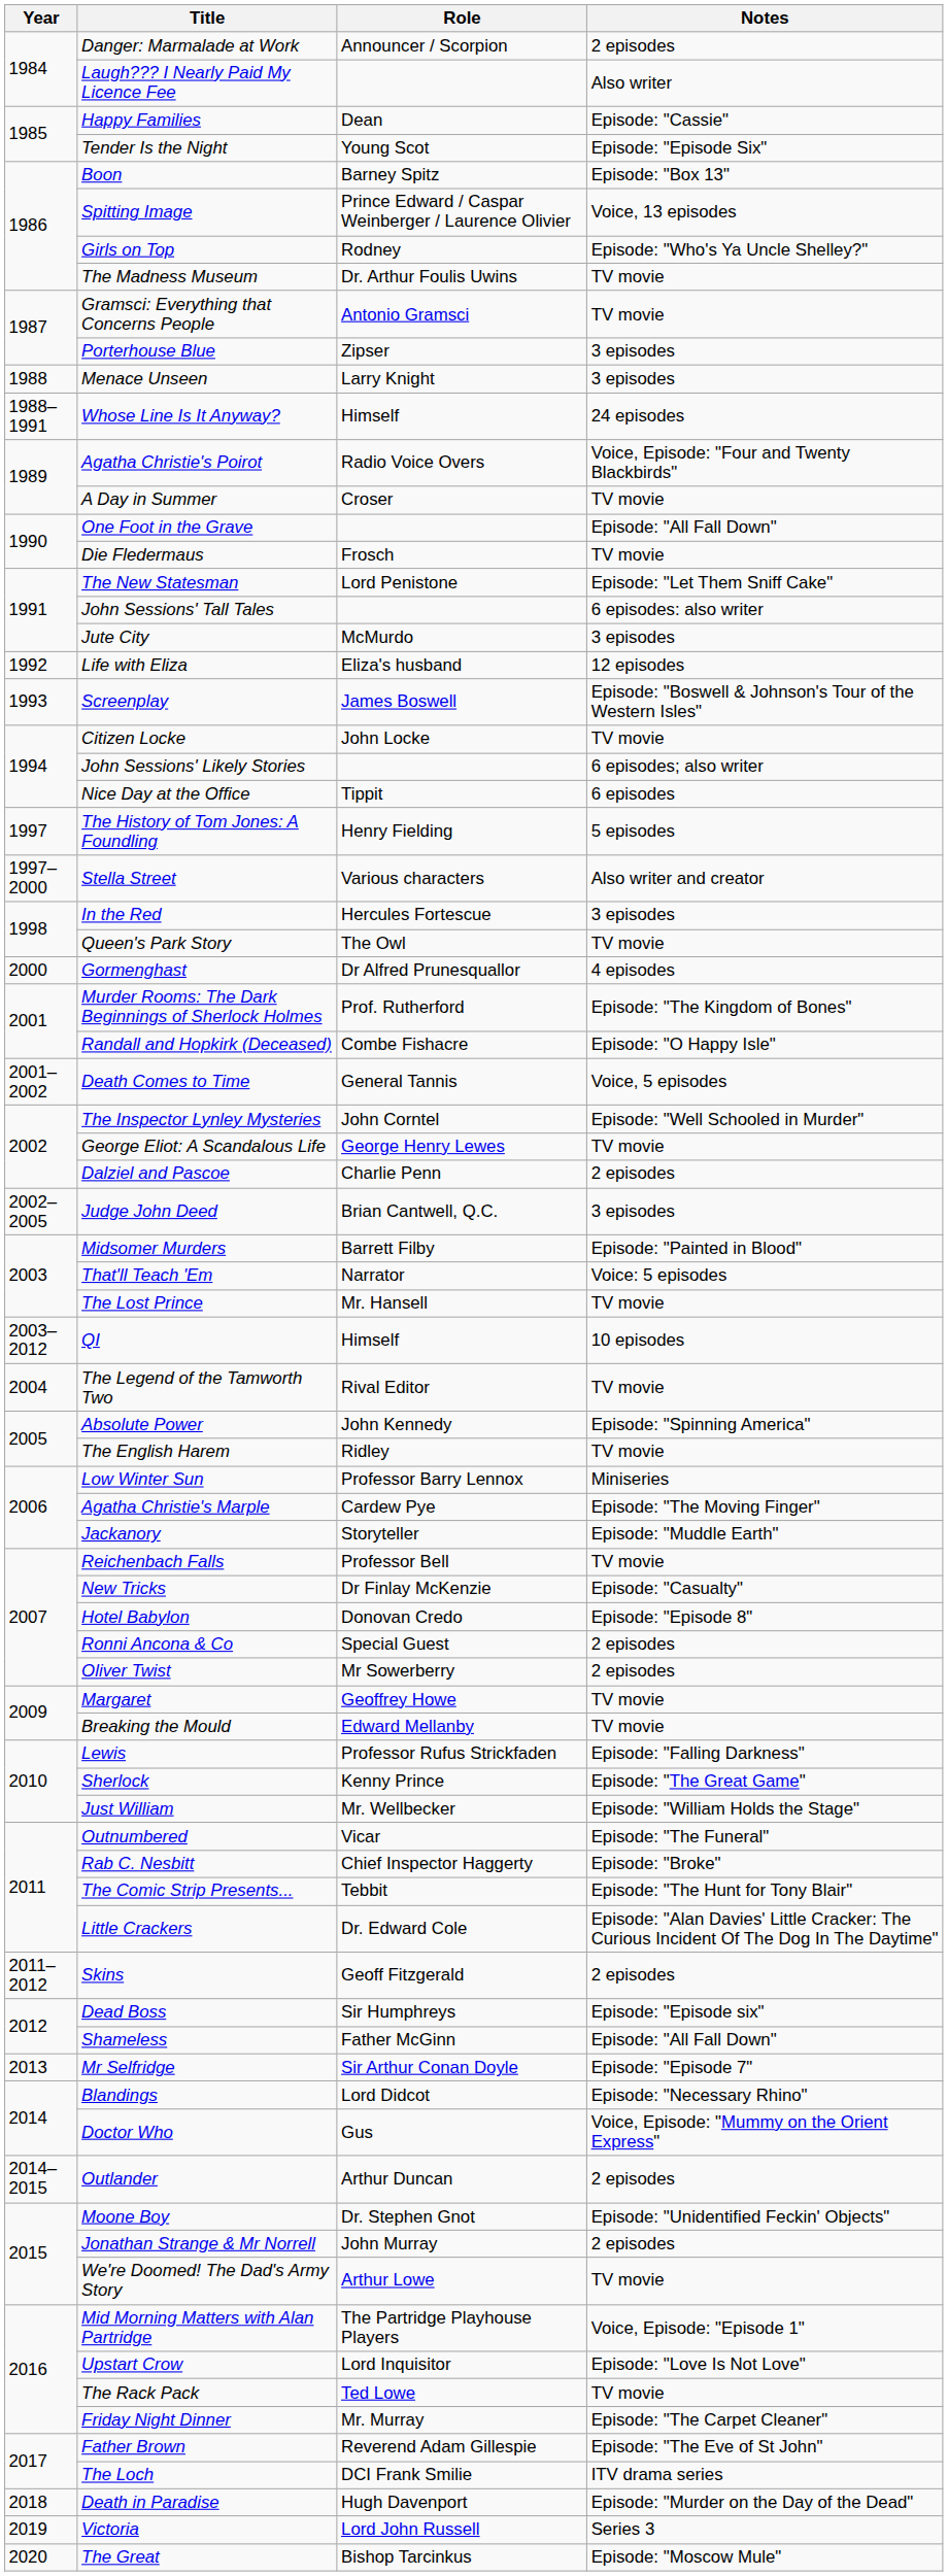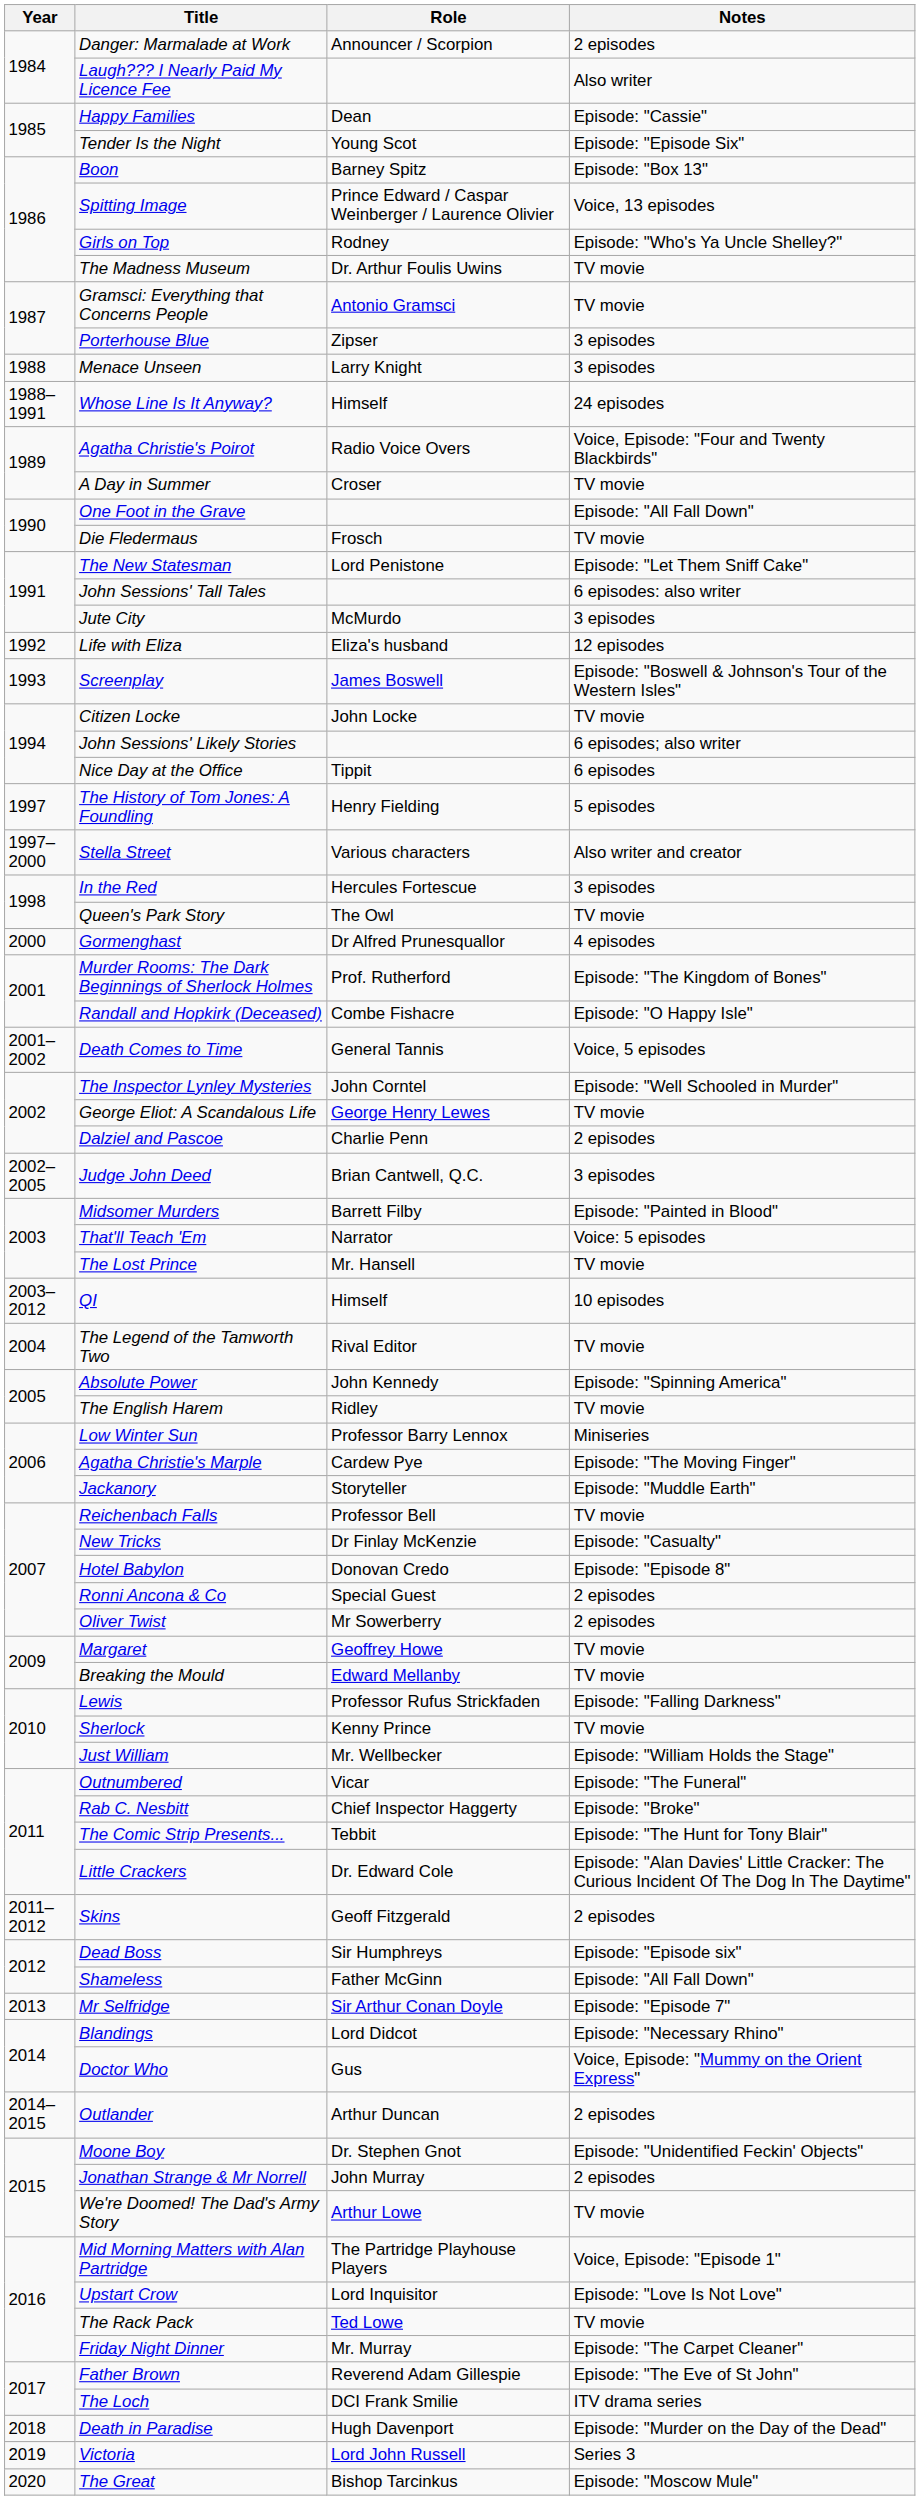 <table class="wikitable">
 <tr>
 <th>Year</th>
 <th>Title</th>
 <th>Role</th>
 <th>Notes</th>
 </tr>
 <tr>
 <td rowspan="2">1984</td>
 <td><em>Danger: Marmalade at Work</em></td>
 <td>Announcer / Scorpion</td>
 <td>2 episodes</td>
 </tr>
 <tr>
 <td><em><a href='#'>Laugh??? I Nearly Paid My Licence Fee</a></em></td>
 <td></td>
 <td>Also writer</td>
 </tr>
 <tr>
 <td rowspan="2">1985</td>
 <td><em><a href='#'>Happy Families</a></em></td>
 <td>Dean</td>
 <td>Episode: "Cassie"</td>
 </tr>
 <tr>
 <td><em>Tender Is the Night</em></td>
 <td>Young Scot</td>
 <td>Episode: "Episode Six"</td>
 </tr>
 <tr>
 <td rowspan="4">1986</td>
 <td><em><a href='#'>Boon</a></em></td>
 <td>Barney Spitz</td>
 <td>Episode: "Box 13"</td>
 </tr>
 <tr>
 <td><em><a href='#'>Spitting Image</a></em></td>
 <td>Prince Edward / Caspar Weinberger / Laurence Olivier</td>
 <td>Voice, 13 episodes</td>
 </tr>
 <tr>
 <td><em><a href='#'>Girls on Top</a></em></td>
 <td>Rodney</td>
 <td>Episode: "Who's Ya Uncle Shelley?"</td>
 </tr>
 <tr>
 <td><em>The Madness Museum</em></td>
 <td>Dr. Arthur Foulis Uwins</td>
 <td>TV movie</td>
 </tr>
 <tr>
 <td rowspan="2">1987</td>
 <td><em>Gramsci: Everything that Concerns People</em></td>
 <td><a href='#'>Antonio Gramsci</a></td>
 <td>TV movie</td>
 </tr>
 <tr>
 <td><em><a href='#'>Porterhouse Blue</a></em></td>
 <td>Zipser</td>
 <td>3 episodes</td>
 </tr>
 <tr>
 <td>1988</td>
 <td><em>Menace Unseen</em></td>
 <td>Larry Knight</td>
 <td>3 episodes</td>
 </tr>
 <tr>
 <td>1988–1991</td>
 <td><em><a href='#'>Whose Line Is It Anyway?</a></em></td>
 <td>Himself</td>
 <td>24 episodes</td>
 </tr>
 <tr>
 <td rowspan="2">1989</td>
 <td><em><a href='#'>Agatha Christie's Poirot</a></em></td>
 <td>Radio Voice Overs</td>
 <td>Voice, Episode: "Four and Twenty Blackbirds"</td>
 </tr>
 <tr>
 <td><em>A Day in Summer</em></td>
 <td>Croser</td>
 <td>TV movie</td>
 </tr>
 <tr>
 <td rowspan="2">1990</td>
 <td><em><a href='#'>One Foot in the Grave</a></em></td>
 <td></td>
 <td>Episode: "All Fall Down"</td>
 </tr>
 <tr>
 <td><em>Die Fledermaus</em></td>
 <td>Frosch</td>
 <td>TV movie</td>
 </tr>
 <tr>
 <td rowspan="3">1991</td>
 <td><em><a href='#'>The New Statesman</a></em></td>
 <td>Lord Penistone</td>
 <td>Episode: "Let Them Sniff Cake"</td>
 </tr>
 <tr>
 <td><em>John Sessions' Tall Tales</em></td>
 <td></td>
 <td>6 episodes: also writer</td>
 </tr>
 <tr>
 <td><em>Jute City</em></td>
 <td>McMurdo</td>
 <td>3 episodes</td>
 </tr>
 <tr>
 <td>1992</td>
 <td><em>Life with Eliza</em></td>
 <td>Eliza's husband</td>
 <td>12 episodes</td>
 </tr>
 <tr>
 <td>1993</td>
 <td><em><a href='#'>Screenplay</a></em></td>
 <td><a href='#'>James Boswell</a></td>
 <td>Episode: "Boswell & Johnson's Tour of the Western Isles"</td>
 </tr>
 <tr>
 <td rowspan="3">1994</td>
 <td><em>Citizen Locke</em></td>
 <td>John Locke</td>
 <td>TV movie</td>
 </tr>
 <tr>
 <td><em>John Sessions' Likely Stories</em></td>
 <td></td>
 <td>6 episodes; also writer</td>
 </tr>
 <tr>
 <td><em>Nice Day at the Office</em></td>
 <td>Tippit</td>
 <td>6 episodes</td>
 </tr>
 <tr>
 <td>1997</td>
 <td><em><a href='#'>The History of Tom Jones: A Foundling</a></em></td>
 <td>Henry Fielding</td>
 <td>5 episodes</td>
 </tr>
 <tr>
 <td>1997–2000</td>
 <td><em><a href='#'>Stella Street</a></em></td>
 <td>Various characters</td>
 <td>Also writer and creator</td>
 </tr>
 <tr>
 <td rowspan="2">1998</td>
 <td><em><a href='#'>In the Red</a></em></td>
 <td>Hercules Fortescue</td>
 <td>3 episodes</td>
 </tr>
 <tr>
 <td><em>Queen's Park Story</em></td>
 <td>The Owl</td>
 <td>TV movie</td>
 </tr>
 <tr>
 <td>2000</td>
 <td><em><a href='#'>Gormenghast</a></em></td>
 <td>Dr Alfred Prunesquallor</td>
 <td>4 episodes</td>
 </tr>
 <tr>
 <td rowspan="2">2001</td>
 <td><em><a href='#'>Murder Rooms: The Dark Beginnings of Sherlock Holmes</a></em></td>
 <td>Prof. Rutherford</td>
 <td>Episode: "The Kingdom of Bones"</td>
 </tr>
 <tr>
 <td><em><a href='#'>Randall and Hopkirk (Deceased)</a></em></td>
 <td>Combe Fishacre</td>
 <td>Episode: "O Happy Isle"</td>
 </tr>
 <tr>
 <td>2001–2002</td>
 <td><em><a href='#'>Death Comes to Time</a></em></td>
 <td>General Tannis</td>
 <td>Voice, 5 episodes</td>
 </tr>
 <tr>
 <td rowspan="3">2002</td>
 <td><em><a href='#'>The Inspector Lynley Mysteries</a></em></td>
 <td>John Corntel</td>
 <td>Episode: "Well Schooled in Murder"</td>
 </tr>
 <tr>
 <td><em>George Eliot: A Scandalous Life</em></td>
 <td><a href='#'>George Henry Lewes</a></td>
 <td>TV movie</td>
 </tr>
 <tr>
 <td><em><a href='#'>Dalziel and Pascoe</a></em></td>
 <td>Charlie Penn</td>
 <td>2 episodes</td>
 </tr>
 <tr>
 <td>2002–2005</td>
 <td><em><a href='#'>Judge John Deed</a></em></td>
 <td>Brian Cantwell, Q.C.</td>
 <td>3 episodes</td>
 </tr>
 <tr>
 <td rowspan="3">2003</td>
 <td><em><a href='#'>Midsomer Murders</a></em></td>
 <td>Barrett Filby</td>
 <td>Episode: "Painted in Blood"</td>
 </tr>
 <tr>
 <td><em><a href='#'>That'll Teach 'Em</a></em></td>
 <td>Narrator</td>
 <td>Voice: 5 episodes</td>
 </tr>
 <tr>
 <td><em><a href='#'>The Lost Prince</a></em></td>
 <td>Mr. Hansell</td>
 <td>TV movie</td>
 </tr>
 <tr>
 <td>2003–2012</td>
 <td><em><a href='#'>QI</a></em></td>
 <td>Himself</td>
 <td>10 episodes</td>
 </tr>
 <tr>
 <td>2004</td>
 <td><em>The Legend of the Tamworth Two</em></td>
 <td>Rival Editor</td>
 <td>TV movie</td>
 </tr>
 <tr>
 <td rowspan="2">2005</td>
 <td><em><a href='#'>Absolute Power</a></em></td>
 <td>John Kennedy</td>
 <td>Episode: "Spinning America"</td>
 </tr>
 <tr>
 <td><em>The English Harem</em></td>
 <td>Ridley</td>
 <td>TV movie</td>
 </tr>
 <tr>
 <td rowspan="3">2006</td>
 <td><em><a href='#'>Low Winter Sun</a></em></td>
 <td>Professor Barry Lennox</td>
 <td>Miniseries</td>
 </tr>
 <tr>
 <td><em><a href='#'>Agatha Christie's Marple</a></em></td>
 <td>Cardew Pye</td>
 <td>Episode: "The Moving Finger"</td>
 </tr>
 <tr>
 <td><em><a href='#'>Jackanory</a></em></td>
 <td>Storyteller</td>
 <td>Episode: "Muddle Earth"</td>
 </tr>
 <tr>
 <td rowspan="5">2007</td>
 <td><em><a href='#'>Reichenbach Falls</a></em></td>
 <td>Professor Bell</td>
 <td>TV movie</td>
 </tr>
 <tr>
 <td><em><a href='#'>New Tricks</a></em></td>
 <td>Dr Finlay McKenzie</td>
 <td>Episode: "Casualty"</td>
 </tr>
 <tr>
 <td><em><a href='#'>Hotel Babylon</a></em></td>
 <td>Donovan Credo</td>
 <td>Episode: "Episode 8"</td>
 </tr>
 <tr>
 <td><em><a href='#'>Ronni Ancona & Co</a></em></td>
 <td>Special Guest</td>
 <td>2 episodes</td>
 </tr>
 <tr>
 <td><em><a href='#'>Oliver Twist</a></em></td>
 <td>Mr Sowerberry</td>
 <td>2 episodes</td>
 </tr>
 <tr>
 <td rowspan="2">2009</td>
 <td><em><a href='#'>Margaret</a></em></td>
 <td><a href='#'>Geoffrey Howe</a></td>
 <td>TV movie</td>
 </tr>
 <tr>
 <td><em>Breaking the Mould</em></td>
 <td><a href='#'>Edward Mellanby</a></td>
 <td>TV movie</td>
 </tr>
 <tr>
 <td rowspan="3">2010</td>
 <td><em><a href='#'>Lewis</a></em></td>
 <td>Professor Rufus Strickfaden</td>
 <td>Episode: "Falling Darkness"</td>
 </tr>
 <tr>
 <td><em><a href='#'>Sherlock</a></em></td>
 <td>Kenny Prince</td>
-<td>Episode: "<a href='#'>The Great Game</a>"</td>
+<td>TV movie</td>
 </tr>
 <tr>
 <td><em><a href='#'>Just William</a></em></td>
 <td>Mr. Wellbecker</td>
 <td>Episode: "William Holds the Stage"</td>
 </tr>
 <tr>
 <td rowspan="4">2011</td>
 <td><em><a href='#'>Outnumbered</a></em></td>
 <td>Vicar</td>
 <td>Episode: "The Funeral"</td>
 </tr>
 <tr>
 <td><em><a href='#'>Rab C. Nesbitt</a></em></td>
 <td>Chief Inspector Haggerty</td>
 <td>Episode: "Broke"</td>
 </tr>
 <tr>
 <td><em><a href='#'>The Comic Strip Presents...</a></em></td>
 <td>Tebbit</td>
 <td>Episode: "The Hunt for Tony Blair"</td>
 </tr>
 <tr>
 <td><em><a href='#'>Little Crackers</a></em></td>
 <td>Dr. Edward Cole</td>
 <td>Episode: "Alan Davies' Little Cracker: The Curious Incident Of The Dog In The Daytime"</td>
 </tr>
 <tr>
 <td>2011–2012</td>
 <td><em><a href='#'>Skins</a></em></td>
 <td>Geoff Fitzgerald</td>
 <td>2 episodes</td>
 </tr>
 <tr>
 <td rowspan="2">2012</td>
 <td><em><a href='#'>Dead Boss</a></em></td>
 <td>Sir Humphreys</td>
 <td>Episode: "Episode six"</td>
 </tr>
 <tr>
 <td><em><a href='#'>Shameless</a></em></td>
 <td>Father McGinn</td>
 <td>Episode: "All Fall Down"</td>
 </tr>
 <tr>
 <td>2013</td>
 <td><em><a href='#'>Mr Selfridge</a></em></td>
 <td><a href='#'>Sir Arthur Conan Doyle</a></td>
 <td>Episode: "Episode 7"</td>
 </tr>
 <tr>
 <td rowspan="2">2014</td>
 <td><em><a href='#'>Blandings</a></em></td>
 <td>Lord Didcot</td>
 <td>Episode: "Necessary Rhino"</td>
 </tr>
 <tr>
 <td><em><a href='#'>Doctor Who</a></em></td>
 <td>Gus</td>
 <td>Voice, Episode: "<a href='#'>Mummy on the Orient Express</a>"</td>
 </tr>
 <tr>
 <td>2014–2015</td>
 <td><em><a href='#'>Outlander</a></em></td>
 <td>Arthur Duncan</td>
 <td>2 episodes</td>
 </tr>
 <tr>
 <td rowspan="3">2015</td>
 <td><em><a href='#'>Moone Boy</a></em></td>
 <td>Dr. Stephen Gnot</td>
 <td>Episode: "Unidentified Feckin' Objects"</td>
 </tr>
 <tr>
 <td><em><a href='#'>Jonathan Strange & Mr Norrell</a></em></td>
 <td>John Murray</td>
 <td>2 episodes</td>
 </tr>
 <tr>
 <td><em>We're Doomed! The Dad's Army Story</em></td>
 <td><a href='#'>Arthur Lowe</a></td>
 <td>TV movie</td>
 </tr>
 <tr>
 <td rowspan="4">2016</td>
 <td><em><a href='#'>Mid Morning Matters with Alan Partridge</a></em></td>
 <td>The Partridge Playhouse Players</td>
 <td>Voice, Episode: "Episode 1"</td>
 </tr>
 <tr>
 <td><em><a href='#'>Upstart Crow</a></em></td>
 <td>Lord Inquisitor</td>
 <td>Episode: "Love Is Not Love"</td>
 </tr>
 <tr>
 <td><em>The Rack Pack</em></td>
 <td><a href='#'>Ted Lowe</a></td>
 <td>TV movie</td>
 </tr>
 <tr>
 <td><em><a href='#'>Friday Night Dinner</a></em></td>
 <td>Mr. Murray</td>
 <td>Episode: "The Carpet Cleaner"</td>
 </tr>
 <tr>
 <td rowspan="2">2017</td>
 <td><em><a href='#'>Father Brown</a></em></td>
 <td>Reverend Adam Gillespie</td>
 <td>Episode: "The Eve of St John"</td>
 </tr>
 <tr>
 <td><em><a href='#'>The Loch</a></em></td>
 <td>DCI Frank Smilie</td>
 <td>ITV drama series</td>
 </tr>
 <tr>
 <td>2018</td>
 <td><em><a href='#'>Death in Paradise</a></em></td>
 <td>Hugh Davenport</td>
 <td>Episode: "Murder on the Day of the Dead"</td>
 </tr>
 <tr>
 <td>2019</td>
 <td><em><a href='#'>Victoria</a></em></td>
 <td><a href='#'>Lord John Russell</a></td>
 <td>Series 3</td>
 </tr>
 <tr>
 <td>2020</td>
 <td><em><a href='#'>The Great</a></em></td>
 <td>Bishop Tarcinkus</td>
 <td>Episode: "Moscow Mule"</td>
 </tr>
 </table>
